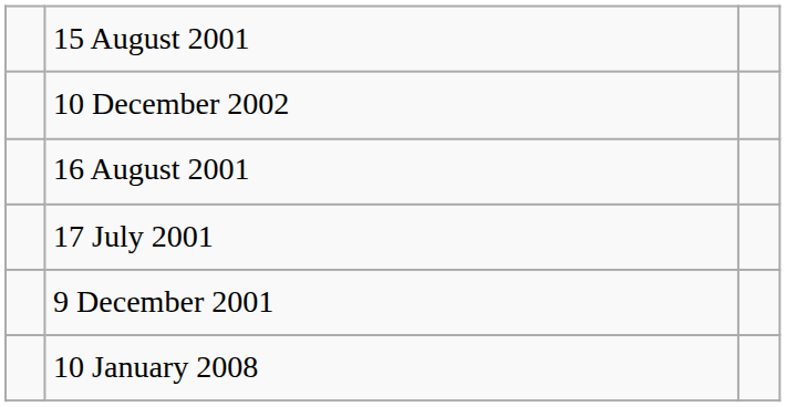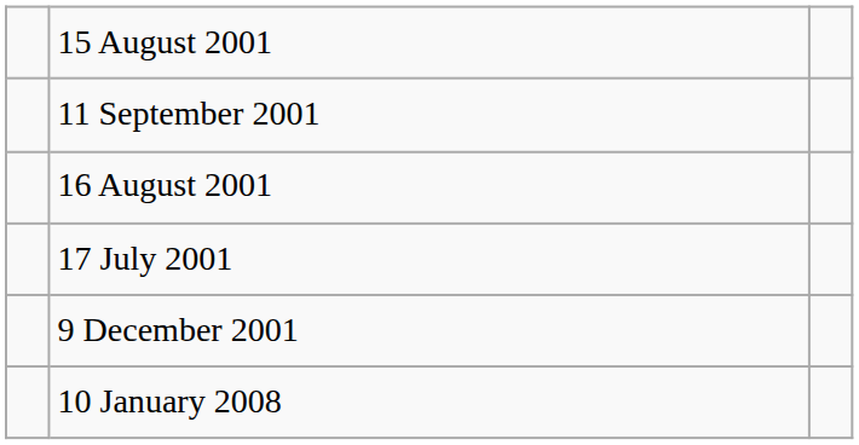 <table class="wikitable" style="font-size: 89%; float: left; width: 25em; margin-right: 1em; line-height: 1.65em !important; height: 110px;">
 <tr>
 <td></td>
 <td>15 August 2001</td>
 <td></td>
 </tr>
 <tr>
 <td></td>
-<td>10 December 2002</td>
+<td>11 September 2001</td>
 <td></td>
 </tr>
 <tr>
 <td></td>
 <td>16 August 2001</td>
 <td></td>
 </tr>
 <tr>
 <td></td>
 <td>17 July 2001</td>
 <td></td>
 </tr>
 <tr>
 <td></td>
 <td>9 December 2001</td>
 <td></td>
 </tr>
 <tr>
 <td></td>
 <td>10 January 2008</td>
 <td></td>
 </tr>
 </table>
